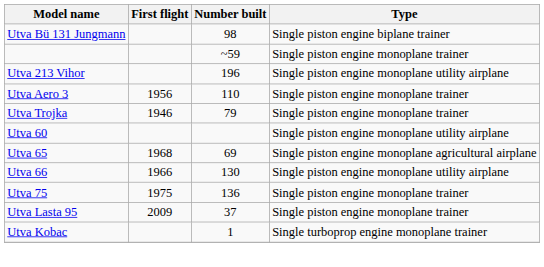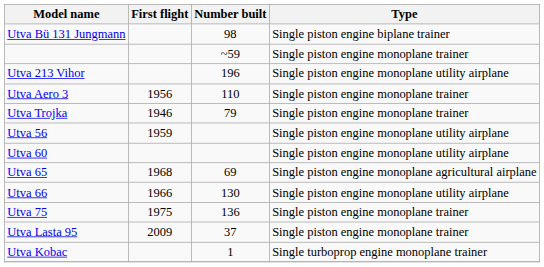 <table class="wikitable sortable">
 <tr>
 <th>Model name</th>
 <th>First flight</th>
 <th>Number built</th>
 <th>Type</th>
 </tr>
 <tr>
 <td align=left><a href='#'>Utva Bü 131 Jungmann</a></td>
 <td align=center></td>
 <td align=center>98</td>
 <td align=left>Single piston engine biplane trainer</td>
 </tr>
 <tr>
 <td align=left></td>
 <td align=center></td>
 <td align=center>~59</td>
 <td align=left>Single piston engine monoplane trainer</td>
 </tr>
 <tr>
 <td align=left><a href='#'>Utva 213 Vihor</a></td>
 <td align=center></td>
 <td align=center>196</td>
 <td align=left>Single piston engine monoplane utility airplane</td>
 </tr>
 <tr>
 <td align=left><a href='#'>Utva Aero 3</a></td>
 <td align=center>1956</td>
 <td align=center>110</td>
 <td align=left>Single piston engine monoplane trainer</td>
 </tr>
 <tr>
 <td align=left><a href='#'>Utva Trojka</a></td>
 <td align=center>1946</td>
 <td align=center>79</td>
 <td align=left>Single piston engine monoplane trainer</td>
+</tr>
+<tr>
+<td align=left><a href='#'>Utva 56</a></td>
+<td align=center>1959</td>
+<td align=center></td>
+<td align=left>Single piston engine monoplane utility airplane</td>
 </tr>
 <tr>
 <td align=left><a href='#'>Utva 60</a></td>
 <td align=center></td>
 <td align=center></td>
 <td align=left>Single piston engine monoplane utility airplane</td>
 </tr>
 <tr>
 <td align=left><a href='#'>Utva 65</a></td>
 <td align=center>1968</td>
 <td align=center>69</td>
 <td align=left>Single piston engine monoplane agricultural airplane</td>
 </tr>
 <tr>
 <td align=left><a href='#'>Utva 66</a></td>
 <td align=center>1966</td>
 <td align=center>130</td>
 <td align=left>Single piston engine monoplane utility airplane</td>
 </tr>
 <tr>
 <td align=left><a href='#'>Utva 75</a></td>
 <td align=center>1975</td>
 <td align=center>136</td>
 <td align=left>Single piston engine monoplane trainer</td>
 </tr>
 <tr>
 <td align=left><a href='#'>Utva Lasta 95</a></td>
 <td align=center>2009</td>
 <td align=center>37</td>
 <td align=left>Single piston engine monoplane trainer</td>
 </tr>
 <tr>
 <td align=left><a href='#'>Utva Kobac</a></td>
 <td align=center></td>
 <td align=center>1</td>
 <td align=left>Single turboprop engine monoplane trainer</td>
 </tr>
 <tr>
 </tr>
 </table>
